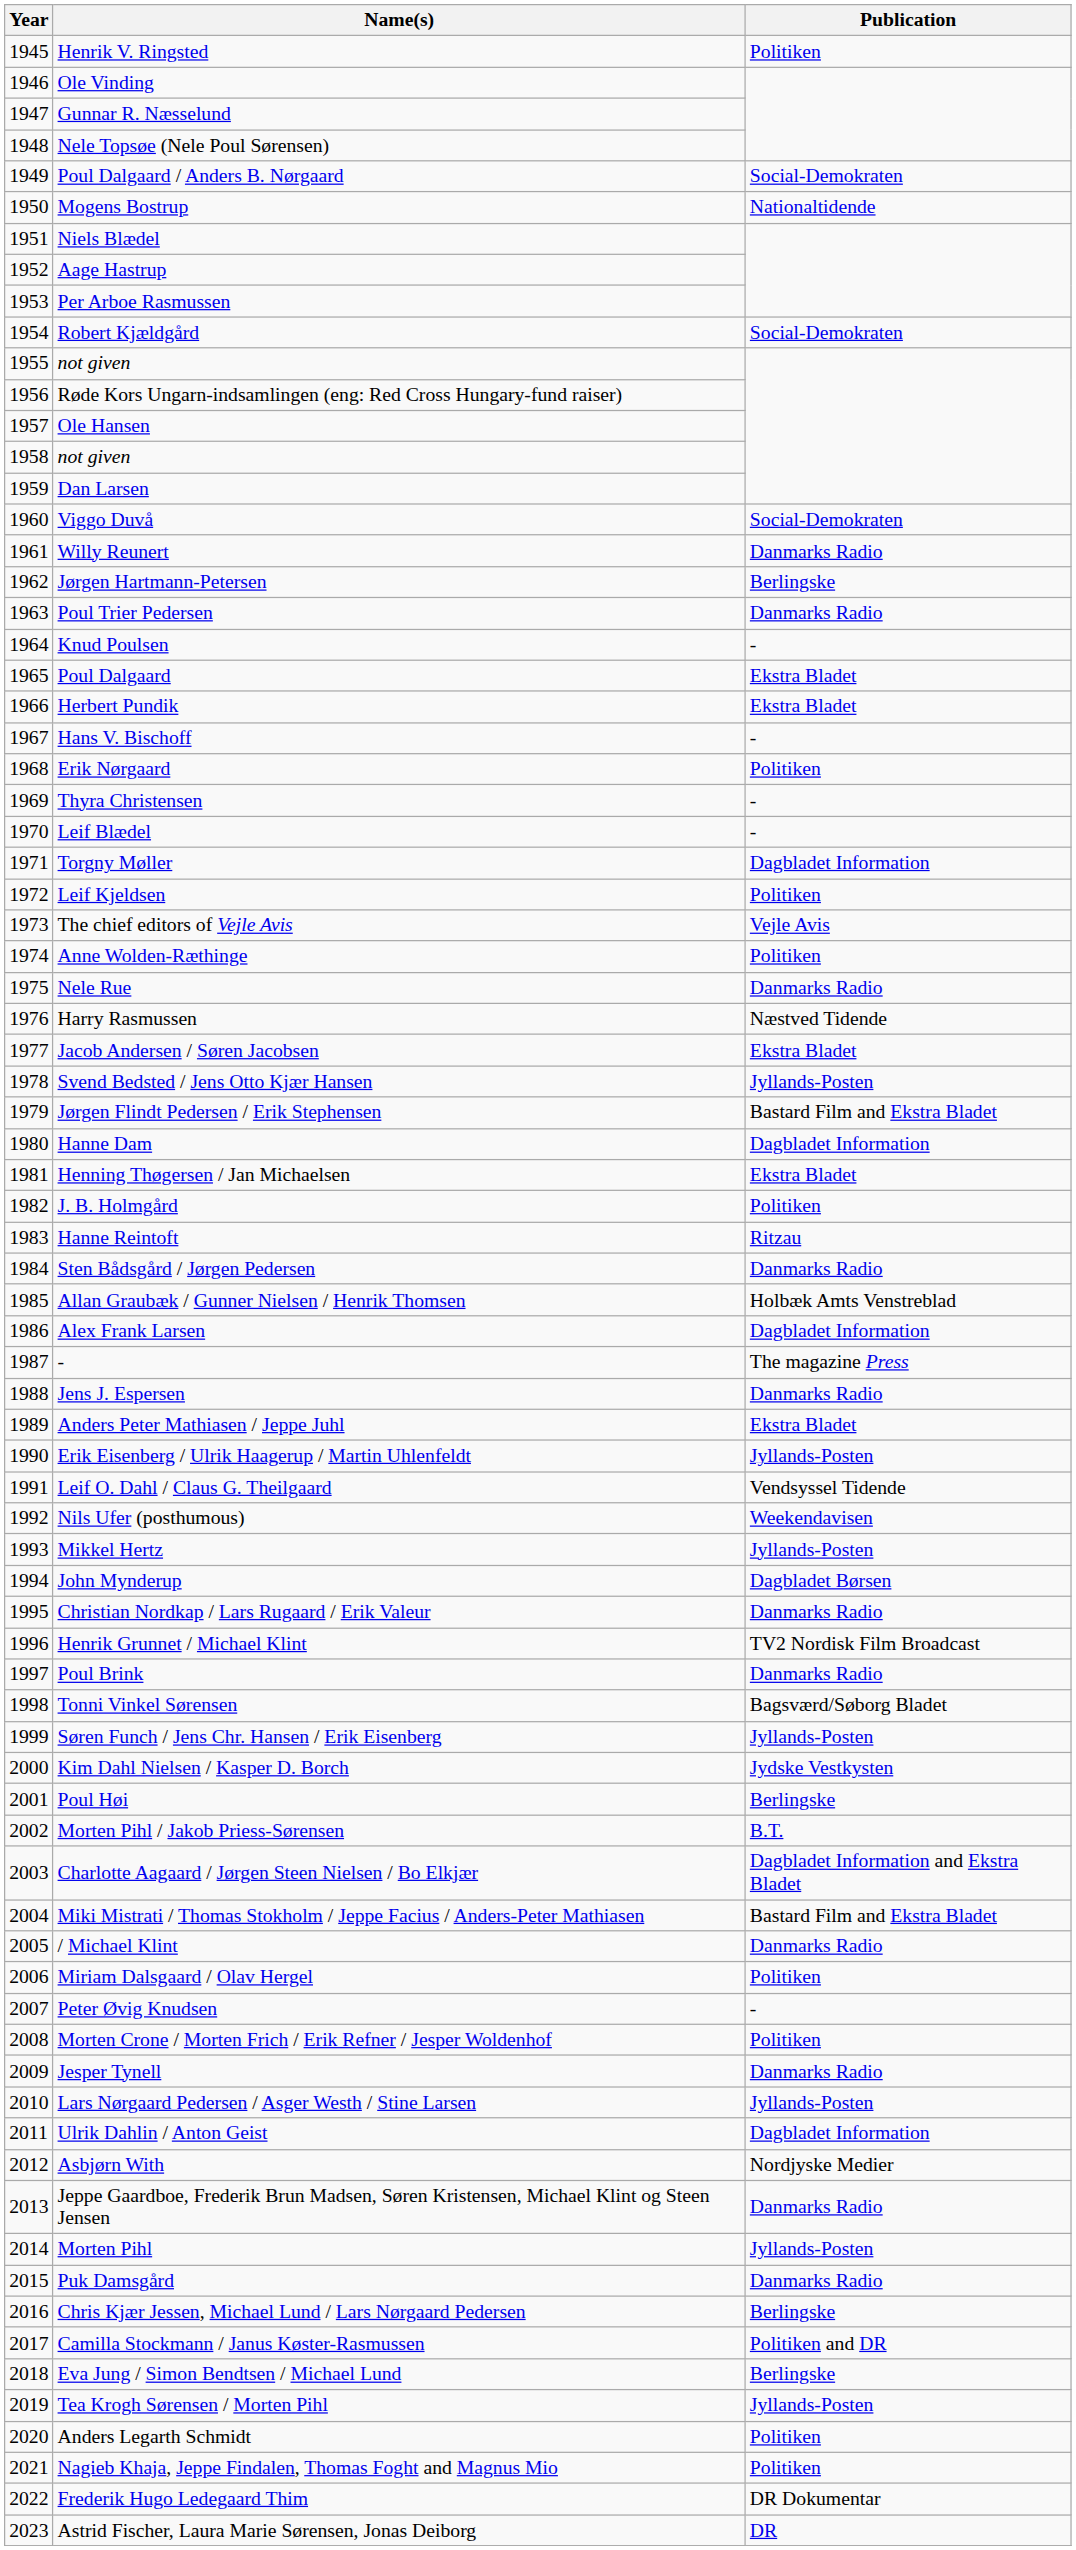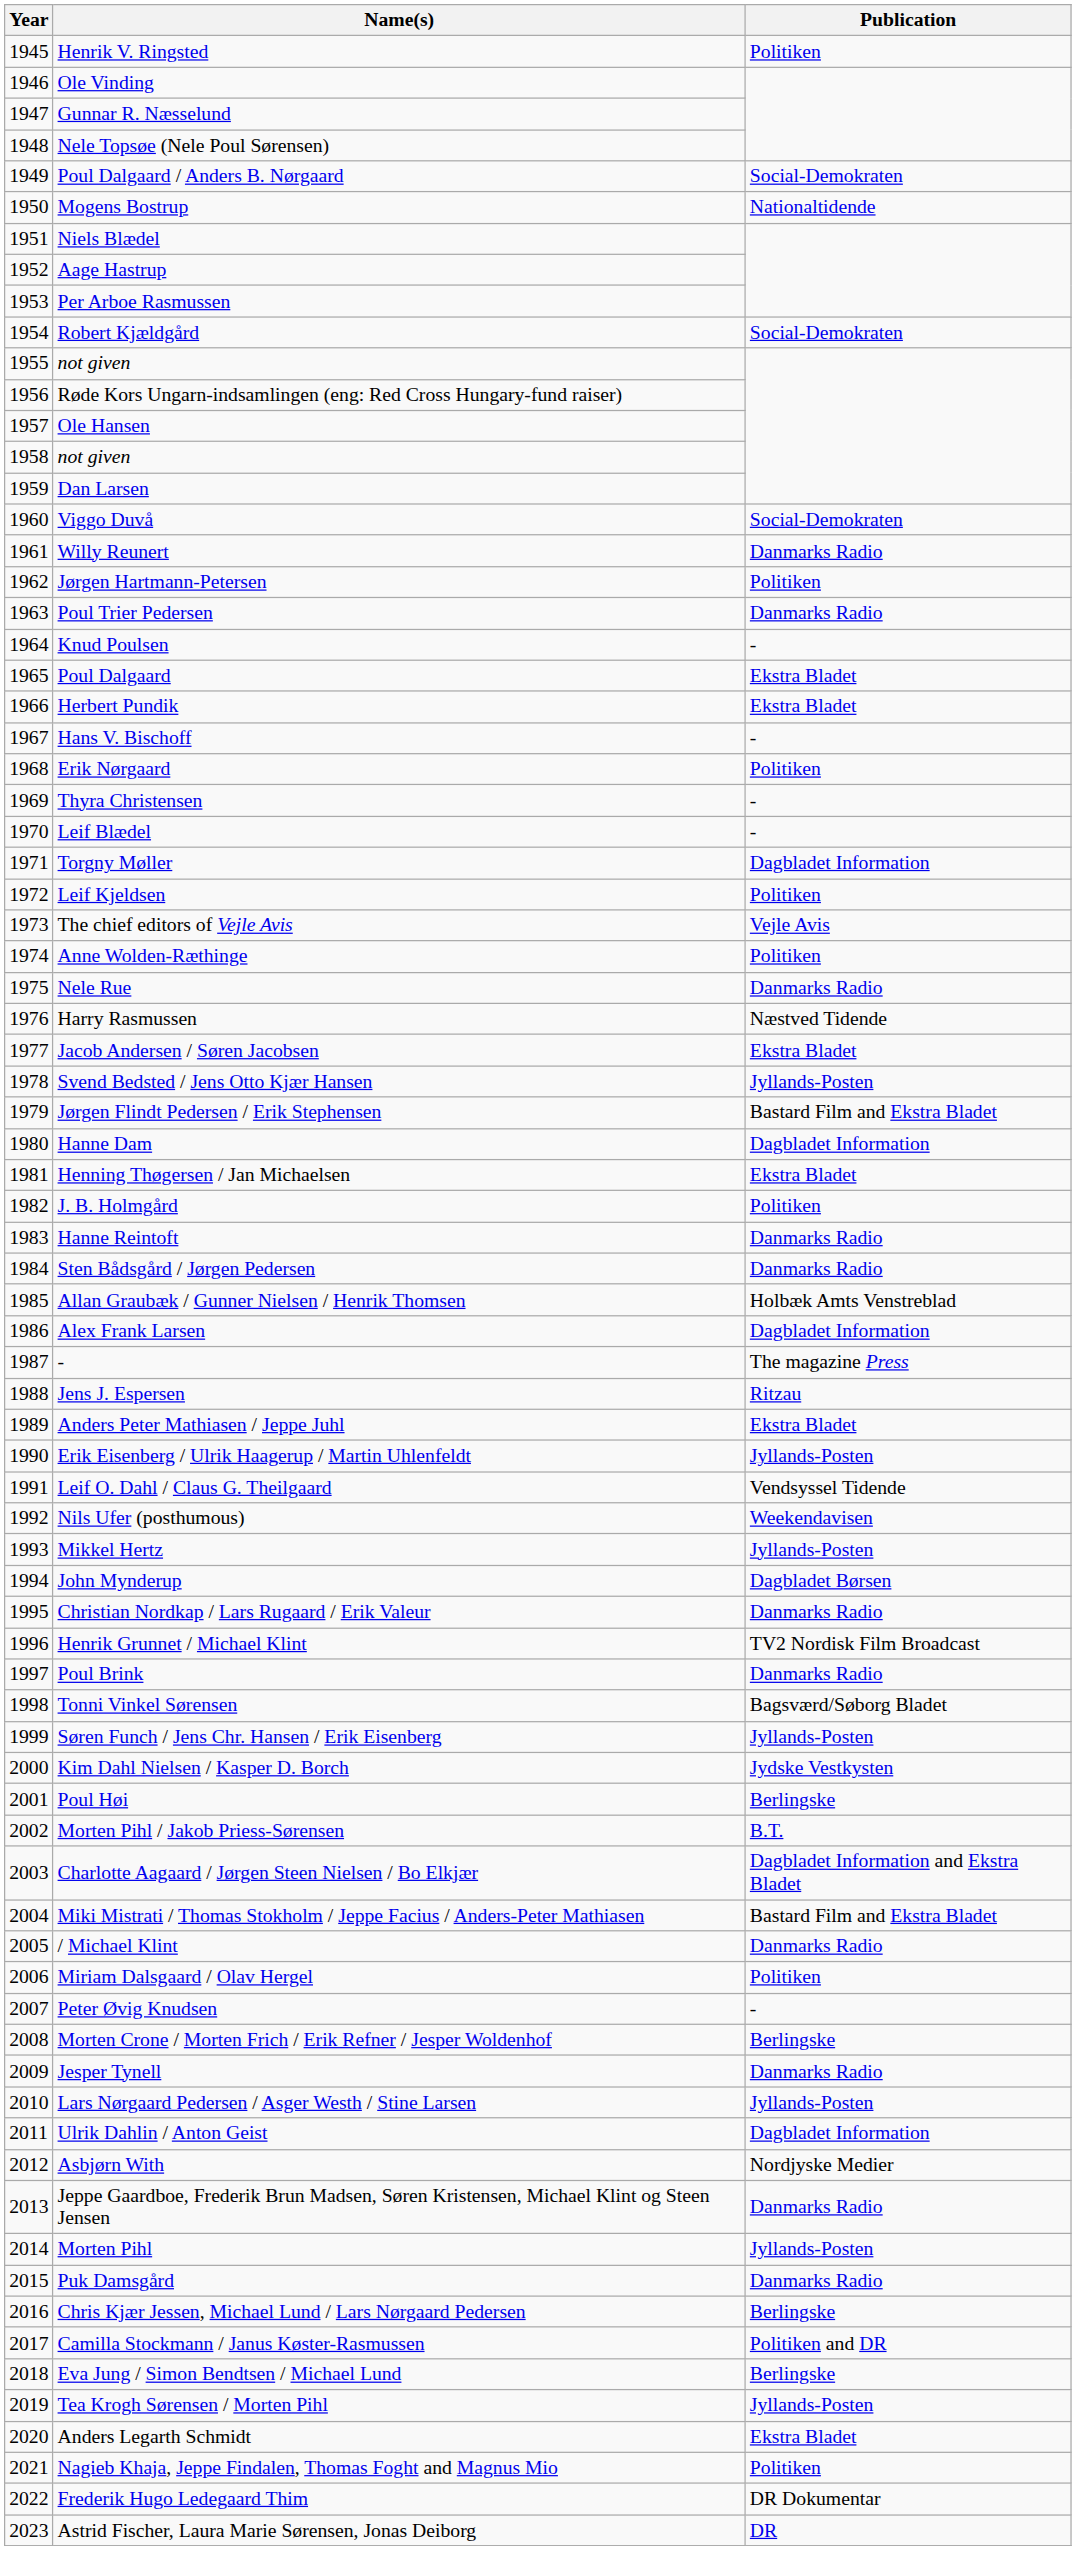 <table class="wikitable sortable">
 <tr>
 <th>Year</th>
 <th>Name(s)</th>
 <th>Publication</th>
 </tr>
 <tr>
 <td>1945</td>
 <td><a href='#'>Henrik V. Ringsted</a></td>
 <td><a href='#'>Politiken</a></td>
 </tr>
 <tr>
 <td>1946</td>
 <td><a href='#'>Ole Vinding</a></td>
 </tr>
 <tr>
 <td>1947</td>
 <td><a href='#'>Gunnar R. Næsselund</a></td>
 </tr>
 <tr>
 <td>1948</td>
 <td><a href='#'>Nele Topsøe</a> (Nele Poul Sørensen)</td>
 </tr>
 <tr>
 <td>1949</td>
 <td><a href='#'>Poul Dalgaard</a> / <a href='#'>Anders B. Nørgaard</a></td>
 <td><a href='#'>Social-Demokraten</a></td>
 </tr>
 <tr>
 <td>1950</td>
 <td><a href='#'>Mogens Bostrup</a></td>
 <td><a href='#'>Nationaltidende</a></td>
 </tr>
 <tr>
 <td>1951</td>
 <td><a href='#'>Niels Blædel</a></td>
 </tr>
 <tr>
 <td>1952</td>
 <td><a href='#'>Aage Hastrup</a></td>
 </tr>
 <tr>
 <td>1953</td>
 <td><a href='#'>Per Arboe Rasmussen</a></td>
 </tr>
 <tr>
 <td>1954</td>
 <td><a href='#'>Robert Kjældgård</a></td>
 <td><a href='#'>Social-Demokraten</a></td>
 </tr>
 <tr>
 <td>1955</td>
 <td><em>not given</em></td>
 </tr>
 <tr>
 <td>1956</td>
 <td>Røde Kors Ungarn-indsamlingen (eng: Red Cross Hungary-fund raiser)</td>
 </tr>
 <tr>
 <td>1957</td>
 <td><a href='#'>Ole Hansen</a></td>
 </tr>
 <tr>
 <td>1958</td>
 <td><em>not given</em></td>
 </tr>
 <tr>
 <td>1959</td>
 <td><a href='#'>Dan Larsen</a></td>
 </tr>
 <tr>
 <td>1960</td>
 <td><a href='#'>Viggo Duvå</a></td>
 <td><a href='#'>Social-Demokraten</a></td>
 </tr>
 <tr>
 <td>1961</td>
 <td><a href='#'>Willy Reunert</a></td>
 <td><a href='#'>Danmarks Radio</a></td>
 </tr>
 <tr>
 <td>1962</td>
 <td><a href='#'>Jørgen Hartmann-Petersen</a></td>
-<td><a href='#'>Berlingske</a></td>
+<td><a href='#'>Politiken</a></td>
 </tr>
 <tr>
 <td>1963</td>
 <td><a href='#'>Poul Trier Pedersen</a></td>
 <td><a href='#'>Danmarks Radio</a></td>
 </tr>
 <tr>
 <td>1964</td>
 <td><a href='#'>Knud Poulsen</a></td>
 <td>-</td>
 </tr>
 <tr>
 <td>1965</td>
 <td><a href='#'>Poul Dalgaard</a></td>
 <td><a href='#'>Ekstra Bladet</a></td>
 </tr>
 <tr>
 <td>1966</td>
 <td><a href='#'>Herbert Pundik</a></td>
 <td><a href='#'>Ekstra Bladet</a></td>
 </tr>
 <tr>
 <td>1967</td>
 <td><a href='#'>Hans V. Bischoff</a></td>
 <td>-</td>
 </tr>
 <tr>
 <td>1968</td>
 <td><a href='#'>Erik Nørgaard</a></td>
 <td><a href='#'>Politiken</a></td>
 </tr>
 <tr>
 <td>1969</td>
 <td><a href='#'>Thyra Christensen</a></td>
 <td>-</td>
 </tr>
 <tr>
 <td>1970</td>
 <td><a href='#'>Leif Blædel</a></td>
 <td>-</td>
 </tr>
 <tr>
 <td>1971</td>
 <td><a href='#'>Torgny Møller</a></td>
 <td><a href='#'>Dagbladet Information</a></td>
 </tr>
 <tr>
 <td>1972</td>
 <td><a href='#'>Leif Kjeldsen</a></td>
 <td><a href='#'>Politiken</a></td>
 </tr>
 <tr>
 <td>1973</td>
 <td>The chief editors of <em><a href='#'>Vejle Avis</a></em></td>
 <td><a href='#'>Vejle Avis</a></td>
 </tr>
 <tr>
 <td>1974</td>
 <td><a href='#'>Anne Wolden-Ræthinge</a></td>
 <td><a href='#'>Politiken</a></td>
 </tr>
 <tr>
 <td>1975</td>
 <td><a href='#'>Nele Rue</a></td>
 <td><a href='#'>Danmarks Radio</a></td>
 </tr>
 <tr>
 <td>1976</td>
 <td>Harry Rasmussen</td>
 <td>Næstved Tidende</td>
 </tr>
 <tr>
 <td>1977</td>
 <td><a href='#'>Jacob Andersen</a> / <a href='#'>Søren Jacobsen</a></td>
 <td><a href='#'>Ekstra Bladet</a></td>
 </tr>
 <tr>
 <td>1978</td>
 <td><a href='#'>Svend Bedsted</a> / <a href='#'>Jens Otto Kjær Hansen</a></td>
 <td><a href='#'>Jyllands-Posten</a></td>
 </tr>
 <tr>
 <td>1979</td>
 <td><a href='#'>Jørgen Flindt Pedersen</a> / <a href='#'>Erik Stephensen</a></td>
 <td>Bastard Film and <a href='#'>Ekstra Bladet</a></td>
 </tr>
 <tr>
 <td>1980</td>
 <td><a href='#'>Hanne Dam</a></td>
 <td><a href='#'>Dagbladet Information</a></td>
 </tr>
 <tr>
 <td>1981</td>
 <td><a href='#'>Henning Thøgersen</a> / Jan Michaelsen</td>
 <td><a href='#'>Ekstra Bladet</a></td>
 </tr>
 <tr>
 <td>1982</td>
 <td><a href='#'>J. B. Holmgård</a></td>
 <td><a href='#'>Politiken</a></td>
 </tr>
 <tr>
 <td>1983</td>
 <td><a href='#'>Hanne Reintoft</a></td>
-<td><a href='#'>Ritzau</a></td>
+<td><a href='#'>Danmarks Radio</a></td>
 </tr>
 <tr>
 <td>1984</td>
 <td><a href='#'>Sten Bådsgård</a> / <a href='#'>Jørgen Pedersen</a></td>
 <td><a href='#'>Danmarks Radio</a></td>
 </tr>
 <tr>
 <td>1985</td>
 <td><a href='#'>Allan Graubæk</a> / <a href='#'>Gunner Nielsen</a> / <a href='#'>Henrik Thomsen</a></td>
 <td>Holbæk Amts Venstreblad</td>
 </tr>
 <tr>
 <td>1986</td>
 <td><a href='#'>Alex Frank Larsen</a></td>
 <td><a href='#'>Dagbladet Information</a></td>
 </tr>
 <tr>
 <td>1987</td>
 <td>-</td>
 <td>The magazine <em><a href='#'>Press</a></em></td>
 </tr>
 <tr>
 <td>1988</td>
 <td><a href='#'>Jens J. Espersen</a></td>
-<td><a href='#'>Danmarks Radio</a></td>
+<td><a href='#'>Ritzau</a></td>
 </tr>
 <tr>
 <td>1989</td>
 <td><a href='#'>Anders Peter Mathiasen</a> / <a href='#'>Jeppe Juhl</a></td>
 <td><a href='#'>Ekstra Bladet</a></td>
 </tr>
 <tr>
 <td>1990</td>
 <td><a href='#'>Erik Eisenberg</a> / <a href='#'>Ulrik Haagerup</a> / <a href='#'>Martin Uhlenfeldt</a></td>
 <td><a href='#'>Jyllands-Posten</a></td>
 </tr>
 <tr>
 <td>1991</td>
 <td><a href='#'>Leif O. Dahl</a> / <a href='#'>Claus G. Theilgaard</a></td>
 <td>Vendsyssel Tidende</td>
 </tr>
 <tr>
 <td>1992</td>
 <td><a href='#'>Nils Ufer</a> (posthumous)</td>
 <td><a href='#'>Weekendavisen</a></td>
 </tr>
 <tr>
 <td>1993</td>
 <td><a href='#'>Mikkel Hertz</a></td>
 <td><a href='#'>Jyllands-Posten</a></td>
 </tr>
 <tr>
 <td>1994</td>
 <td><a href='#'>John Mynderup</a></td>
 <td><a href='#'>Dagbladet Børsen</a></td>
 </tr>
 <tr>
 <td>1995</td>
 <td><a href='#'>Christian Nordkap</a> / <a href='#'>Lars Rugaard</a> / <a href='#'>Erik Valeur</a></td>
 <td><a href='#'>Danmarks Radio</a></td>
 </tr>
 <tr>
 <td>1996</td>
 <td><a href='#'>Henrik Grunnet</a> / <a href='#'>Michael Klint</a></td>
 <td>TV2 Nordisk Film Broadcast</td>
 </tr>
 <tr>
 <td>1997</td>
 <td><a href='#'>Poul Brink</a></td>
 <td><a href='#'>Danmarks Radio</a></td>
 </tr>
 <tr>
 <td>1998</td>
 <td><a href='#'>Tonni Vinkel Sørensen</a></td>
 <td>Bagsværd/Søborg Bladet</td>
 </tr>
 <tr>
 <td>1999</td>
 <td><a href='#'>Søren Funch</a> / <a href='#'>Jens Chr. Hansen</a> / <a href='#'>Erik Eisenberg</a></td>
 <td><a href='#'>Jyllands-Posten</a></td>
 </tr>
 <tr>
 <td>2000</td>
 <td><a href='#'>Kim Dahl Nielsen</a> / <a href='#'>Kasper D. Borch</a></td>
 <td><a href='#'>Jydske Vestkysten</a></td>
 </tr>
 <tr>
 <td>2001</td>
 <td><a href='#'>Poul Høi</a></td>
 <td><a href='#'>Berlingske</a></td>
 </tr>
 <tr>
 <td>2002</td>
 <td><a href='#'>Morten Pihl</a> / <a href='#'>Jakob Priess-Sørensen</a></td>
 <td><a href='#'>B.T.</a></td>
 </tr>
 <tr>
 <td>2003</td>
 <td><a href='#'>Charlotte Aagaard</a> / <a href='#'>Jørgen Steen Nielsen</a> / <a href='#'>Bo Elkjær</a></td>
 <td><a href='#'>Dagbladet Information</a> and <a href='#'>Ekstra Bladet</a></td>
 </tr>
 <tr>
 <td>2004</td>
 <td><a href='#'>Miki Mistrati</a> / <a href='#'>Thomas Stokholm</a> / <a href='#'>Jeppe Facius</a> / <a href='#'>Anders-Peter Mathiasen</a></td>
 <td>Bastard Film and <a href='#'>Ekstra Bladet</a></td>
 </tr>
 <tr>
 <td>2005</td>
 <td> / <a href='#'>Michael Klint</a></td>
 <td><a href='#'>Danmarks Radio</a></td>
 </tr>
 <tr>
 <td>2006</td>
 <td><a href='#'>Miriam Dalsgaard</a> / <a href='#'>Olav Hergel</a></td>
 <td><a href='#'>Politiken</a></td>
 </tr>
 <tr>
 <td>2007</td>
 <td><a href='#'>Peter Øvig Knudsen</a></td>
 <td>-</td>
 </tr>
 <tr>
 <td>2008</td>
 <td><a href='#'>Morten Crone</a> / <a href='#'>Morten Frich</a> / <a href='#'>Erik Refner</a> / <a href='#'>Jesper Woldenhof</a></td>
-<td><a href='#'>Politiken</a></td>
+<td><a href='#'>Berlingske</a></td>
 </tr>
 <tr>
 <td>2009</td>
 <td><a href='#'>Jesper Tynell</a></td>
 <td><a href='#'>Danmarks Radio</a></td>
 </tr>
 <tr>
 <td>2010</td>
 <td><a href='#'>Lars Nørgaard Pedersen</a> / <a href='#'>Asger Westh</a> / <a href='#'>Stine Larsen</a></td>
 <td><a href='#'>Jyllands-Posten</a></td>
 </tr>
 <tr>
 <td>2011</td>
 <td><a href='#'>Ulrik Dahlin</a> / <a href='#'>Anton Geist</a></td>
 <td><a href='#'>Dagbladet Information</a></td>
 </tr>
 <tr>
 <td>2012</td>
 <td><a href='#'>Asbjørn With</a></td>
 <td>Nordjyske Medier</td>
 </tr>
 <tr>
 <td>2013</td>
 <td>Jeppe Gaardboe, Frederik Brun Madsen, Søren Kristensen, Michael Klint og Steen Jensen</td>
 <td><a href='#'>Danmarks Radio</a></td>
 </tr>
 <tr>
 <td>2014</td>
 <td><a href='#'>Morten Pihl</a></td>
 <td><a href='#'>Jyllands-Posten</a></td>
 </tr>
 <tr>
 <td>2015</td>
 <td><a href='#'>Puk Damsgård</a></td>
 <td><a href='#'>Danmarks Radio</a></td>
 </tr>
 <tr>
 <td>2016</td>
 <td><a href='#'>Chris Kjær Jessen</a>, <a href='#'>Michael Lund</a> / <a href='#'>Lars Nørgaard Pedersen</a></td>
 <td><a href='#'>Berlingske</a></td>
 </tr>
 <tr>
 <td>2017</td>
 <td><a href='#'>Camilla Stockmann</a> / <a href='#'>Janus Køster-Rasmussen</a></td>
 <td><a href='#'>Politiken</a> and <a href='#'>DR</a></td>
 </tr>
 <tr>
 <td>2018</td>
 <td><a href='#'>Eva Jung</a> / <a href='#'>Simon Bendtsen</a> / <a href='#'>Michael Lund</a></td>
 <td><a href='#'>Berlingske</a></td>
 </tr>
 <tr>
 <td>2019</td>
 <td><a href='#'>Tea Krogh Sørensen</a> / <a href='#'>Morten Pihl</a></td>
 <td><a href='#'>Jyllands-Posten</a></td>
 </tr>
 <tr>
 <td>2020</td>
 <td>Anders Legarth Schmidt</td>
-<td><a href='#'>Politiken</a></td>
+<td><a href='#'>Ekstra Bladet</a></td>
 </tr>
 <tr>
 <td>2021</td>
 <td><a href='#'>Nagieb Khaja</a>, <a href='#'>Jeppe Findalen</a>, <a href='#'>Thomas Foght</a> and <a href='#'>Magnus Mio</a></td>
 <td><a href='#'>Politiken</a></td>
 </tr>
 <tr>
 <td>2022</td>
 <td><a href='#'>Frederik Hugo Ledegaard Thim</a></td>
 <td>DR Dokumentar</td>
 </tr>
 <tr>
 <td>2023</td>
 <td>Astrid Fischer, Laura Marie Sørensen, Jonas Deiborg</td>
 <td><a href='#'>DR</a></td>
 </tr>
 <tr>
 </tr>
 </table>
